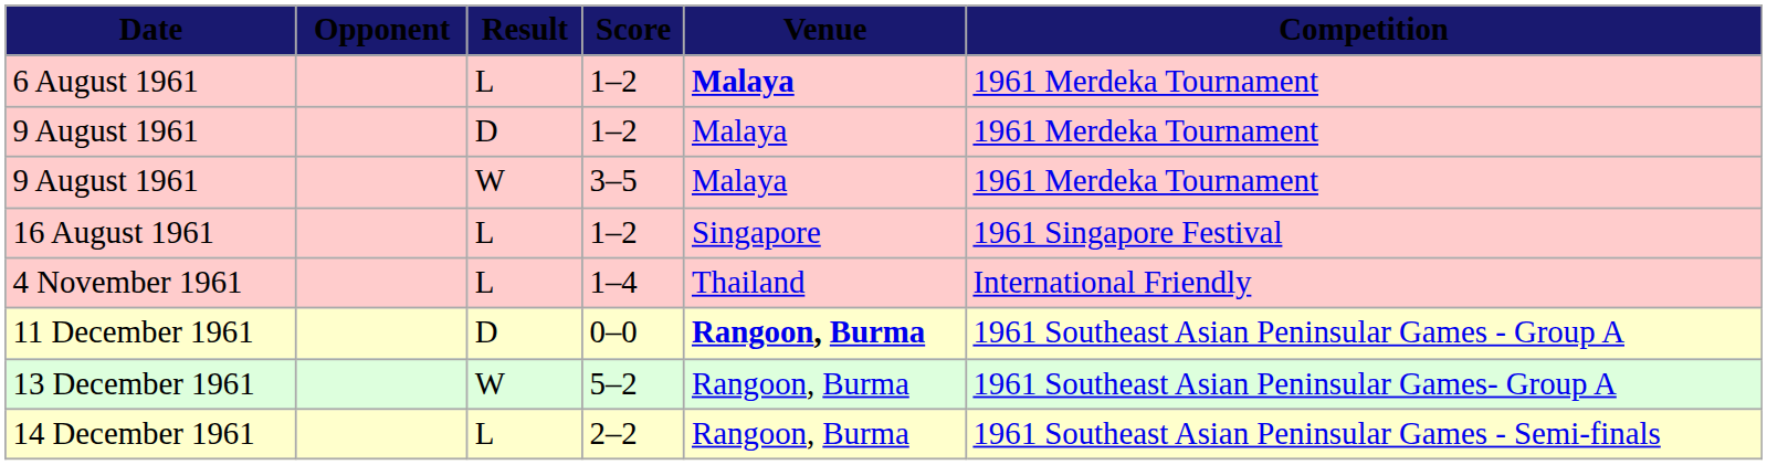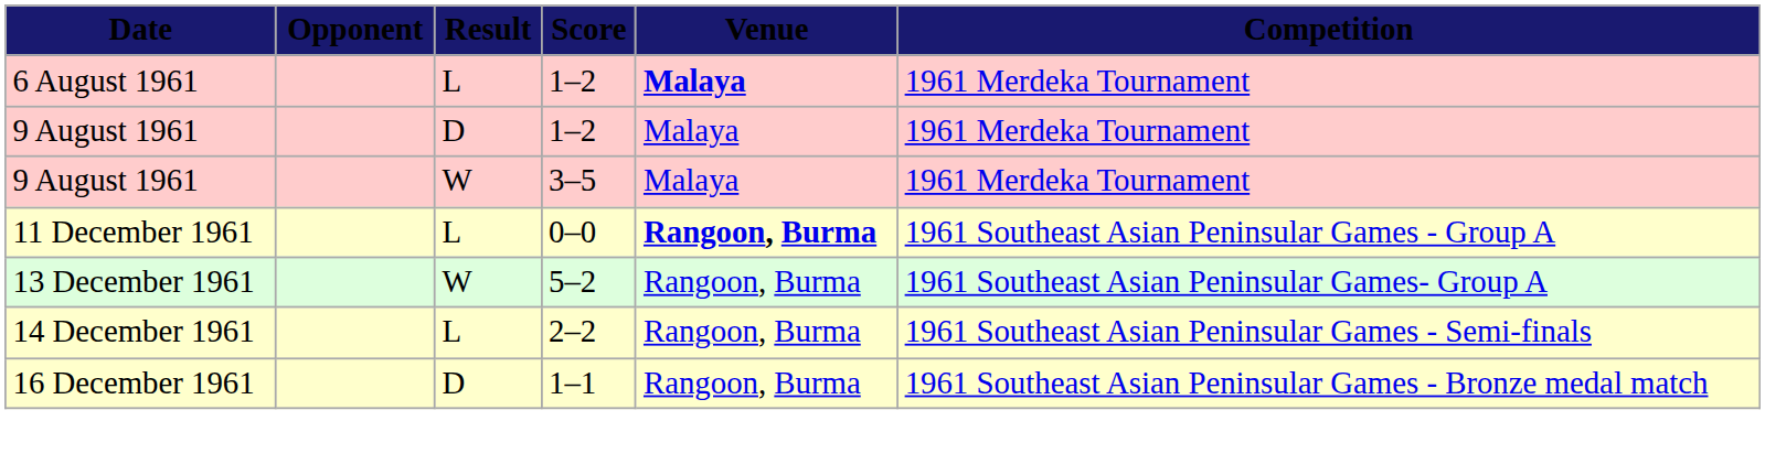 <table style="width:100%;" class="wikitable">
 <tr>
 <th style="background:#191970;"><span>Date</span></th>
 <th style="background:#191970;"><span>Opponent</span></th>
 <th style="background:#191970;"><span>Result</span></th>
 <th style="background:#191970;"><span>Score</span></th>
 <th style="background:#191970;"><span>Venue</span></th>
 <th style="background:#191970;"><span>Competition</span></th>
 </tr>
 <tr style="background:#fcc;">
 <td>6 August 1961</td>
 <td></td>
 <td>L</td>
 <td>1–2</td>
 <td><strong> <a href='#'>Malaya</a></strong></td>
 <td><a href='#'>1961 Merdeka Tournament</a></td>
 </tr>
 <tr style="background:#fcc;">
 <td>9 August 1961</td>
 <td></td>
 <td>D</td>
 <td>1–2</td>
 <td> <a href='#'>Malaya</a></td>
 <td><a href='#'>1961 Merdeka Tournament</a></td>
 </tr>
 <tr style="background:#fcc;">
 <td>9 August 1961</td>
 <td></td>
 <td>W</td>
 <td>3–5</td>
 <td> <a href='#'>Malaya</a></td>
 <td><a href='#'>1961 Merdeka Tournament</a></td>
 </tr>
-<tr style="background:#fcc;">
-<td>16 August 1961</td>
-<td></td>
-<td>L</td>
-<td>1–2</td>
-<td> <a href='#'>Singapore</a></td>
-<td><a href='#'>1961 Singapore Festival</a></td>
-</tr>
-<tr style="background:#fcc;">
-<td>4 November 1961</td>
-<td></td>
-<td>L</td>
-<td>1–4</td>
-<td> <a href='#'>Thailand</a></td>
-<td><a href='#'>International Friendly</a></td>
-</tr>
 <tr style="background:#ffc;">
 <td>11 December 1961</td>
 <td></td>
-<td>D</td>
+<td>L</td>
 <td>0–0</td>
 <td><strong> <a href='#'>Rangoon</a>, <a href='#'>Burma</a></strong></td>
 <td><a href='#'>1961 Southeast Asian Peninsular Games - Group A</a></td>
 </tr>
 <tr style="background:#dfd;">
 <td>13 December 1961</td>
 <td></td>
 <td>W</td>
 <td>5–2</td>
 <td> <a href='#'>Rangoon</a>, <a href='#'>Burma</a></td>
 <td><a href='#'>1961 Southeast Asian Peninsular Games- Group A</a></td>
 </tr>
 <tr style="background:#ffc;">
 <td>14 December 1961</td>
 <td></td>
 <td>L</td>
 <td>2–2</td>
 <td> <a href='#'>Rangoon</a>, <a href='#'>Burma</a></td>
 <td><a href='#'>1961 Southeast Asian Peninsular Games - Semi-finals</a></td>
 </tr>
+<tr style="background:#ffc;">
+<td>16 December 1961</td>
+<td></td>
+<td>D</td>
+<td>1–1</td>
+<td> <a href='#'>Rangoon</a>, <a href='#'>Burma</a></td>
+<td><a href='#'>1961 Southeast Asian Peninsular Games - Bronze medal match</a></td>
+</tr>
 </table>
